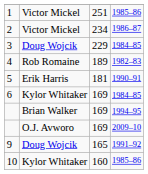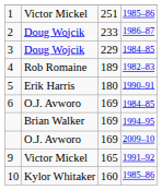 <table class="wikitable">
 <tr>
 </tr>
 <tr>
 <td>1</td>
 <td>Victor Mickel</td>
 <td>251</td>
 <td style="font-size:80%;"><a href='#'>1985–86</a></td>
 </tr>
 <tr>
 <td>2</td>
-<td>Victor Mickel</td>
-<td>234</td>
+<td><a href='#'>Doug Wojcik</a></td>
+<td>233</td>
 <td style="font-size:80%;"><a href='#'>1986–87</a></td>
 </tr>
 <tr>
 <td>3</td>
 <td><a href='#'>Doug Wojcik</a></td>
 <td>229</td>
 <td style="font-size:80%;"><a href='#'>1984–85</a></td>
 </tr>
 <tr>
 <td>4</td>
 <td>Rob Romaine</td>
 <td>189</td>
 <td style="font-size:80%;"><a href='#'>1982–83</a></td>
 </tr>
 <tr>
 <td>5</td>
 <td>Erik Harris</td>
-<td>181</td>
+<td>180</td>
 <td style="font-size:80%;"><a href='#'>1990–91</a></td>
 </tr>
 <tr>
 <td>6</td>
-<td>Kylor Whitaker</td>
+<td>O.J. Avworo</td>
 <td>169</td>
 <td style="font-size:80%;"><a href='#'>1984–85</a></td>
 </tr>
 <tr>
 <td></td>
 <td>Brian Walker</td>
 <td>169</td>
 <td style="font-size:80%;"><a href='#'>1994–95</a></td>
 </tr>
 <tr>
 <td></td>
 <td>O.J. Avworo</td>
 <td>169</td>
 <td style="font-size:80%;"><a href='#'>2009–10</a></td>
 </tr>
 <tr>
 <td>9</td>
-<td><a href='#'>Doug Wojcik</a></td>
+<td>Victor Mickel</td>
 <td>165</td>
 <td style="font-size:80%;"><a href='#'>1991–92</a></td>
 </tr>
 <tr>
 <td>10</td>
 <td>Kylor Whitaker</td>
 <td>160</td>
 <td style="font-size:80%;"><a href='#'>1985–86</a></td>
 </tr>
 </table>
